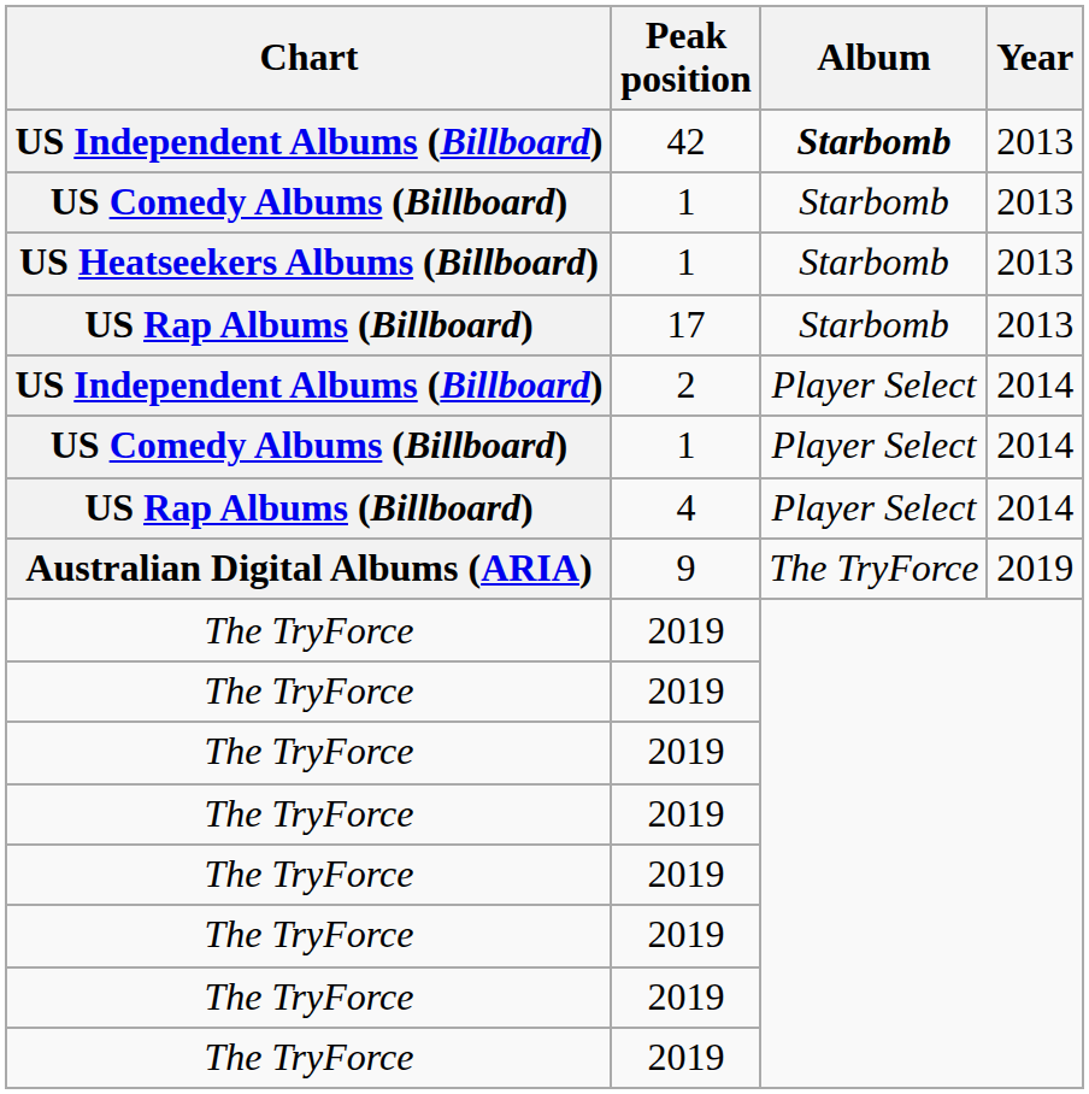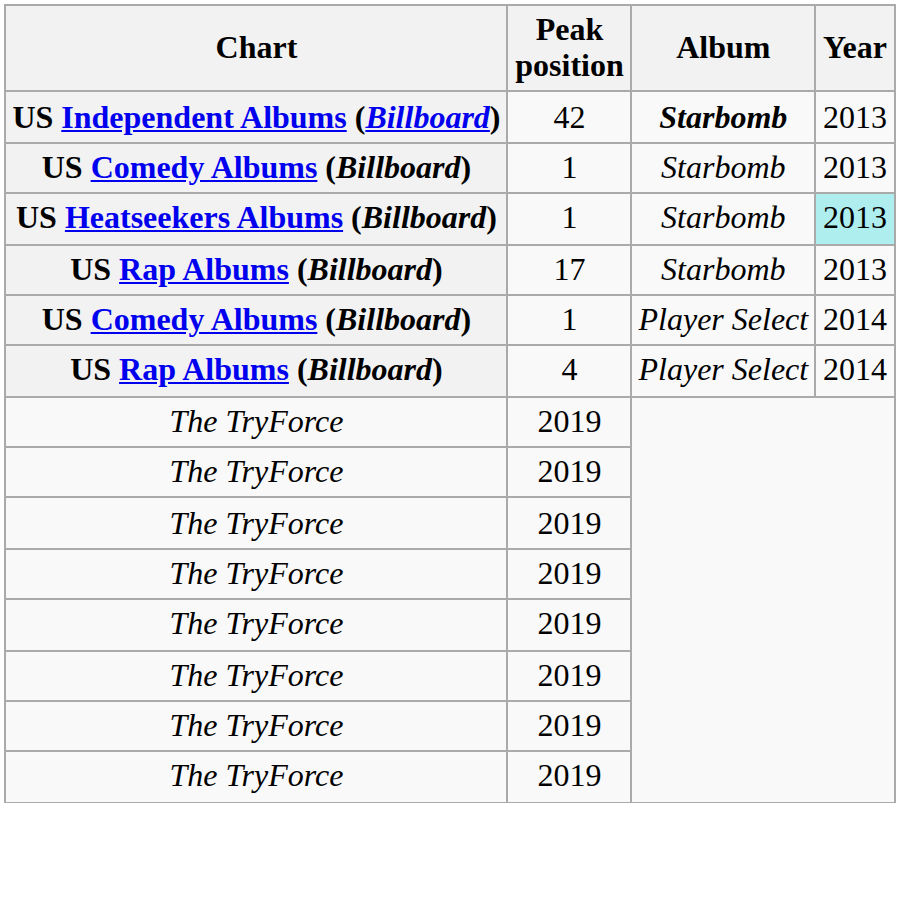 <table class="wikitable plainrowheaders sortable" style="text-align:center;">
 <tr>
 <th scope="col">Chart</th>
 <th scope="col">Peak<br>position</th>
 <th scope="col">Album</th>
 <th scope="col">Year</th>
 </tr>
 <tr>
 <th scope="row">US <a href='#'>Independent Albums</a> (<em><a href='#'>Billboard</a></em>)</th>
 <td>42</td>
 <td><strong><em>Starbomb</em></strong></td>
 <td>2013</td>
 </tr>
 <tr>
 <th scope="row">US <a href='#'>Comedy Albums</a> (<em>Billboard</em>)</th>
 <td>1</td>
 <td><em>Starbomb</em></td>
 <td>2013</td>
 </tr>
 <tr>
 <th scope="row">US <a href='#'>Heatseekers Albums</a> (<em>Billboard</em>)</th>
 <td>1</td>
 <td><em>Starbomb</em></td>
-<td>2013</td>
+<td style="background: paleturquoise;">2013</td>
 </tr>
 <tr>
 <th scope="row">US <a href='#'>Rap Albums</a> (<em>Billboard</em>)</th>
 <td>17</td>
 <td><em>Starbomb</em></td>
 <td>2013</td>
-</tr>
-<tr>
-<th scope="row">US <a href='#'>Independent Albums</a> (<em><a href='#'>Billboard</a></em>)</th>
-<td>2</td>
-<td><em>Player Select</em></td>
-<td>2014</td>
 </tr>
 <tr>
 <th scope="row">US <a href='#'>Comedy Albums</a> (<em>Billboard</em>)</th>
 <td>1</td>
 <td><em>Player Select</em></td>
 <td>2014</td>
 </tr>
 <tr>
 <th scope="row">US <a href='#'>Rap Albums</a> (<em>Billboard</em>)</th>
 <td>4</td>
 <td><em>Player Select</em></td>
 <td>2014</td>
-</tr>
-<tr>
-<th scope="row">Australian Digital Albums (<a href='#'>ARIA</a>)</th>
-<td>9</td>
-<td><em>The TryForce</em></td>
-<td>2019</td>
 </tr>
 <tr>
 <td><em>The TryForce</em></td>
 <td>2019</td>
 </tr>
 <tr>
 <td><em>The TryForce</em></td>
 <td>2019</td>
 </tr>
 <tr>
 <td><em>The TryForce</em></td>
 <td>2019</td>
 </tr>
 <tr>
 <td><em>The TryForce</em></td>
 <td>2019</td>
 </tr>
 <tr>
 <td><em>The TryForce</em></td>
 <td>2019</td>
 </tr>
 <tr>
 <td><em>The TryForce</em></td>
 <td>2019</td>
 </tr>
 <tr>
 <td><em>The TryForce</em></td>
 <td>2019</td>
 </tr>
 <tr>
 <td><em>The TryForce</em></td>
 <td>2019</td>
 </tr>
 </table>
